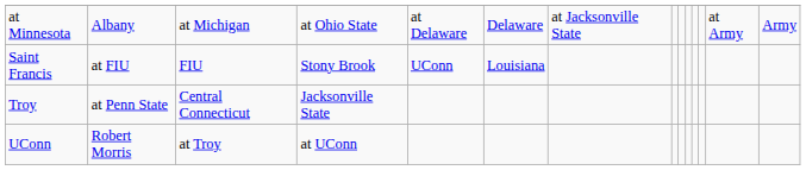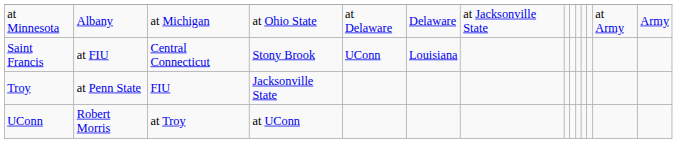 <table class="wikitable">
 <tr>
 </tr>
 <tr>
 <td>at <a href='#'>Minnesota</a></td>
 <td><a href='#'>Albany</a></td>
 <td>at <a href='#'>Michigan</a></td>
 <td>at <a href='#'>Ohio State</a></td>
 <td>at <a href='#'>Delaware</a></td>
 <td><a href='#'>Delaware</a></td>
 <td>at <a href='#'>Jacksonville State</a></td>
 <td></td>
 <td></td>
 <td></td>
 <td></td>
 <td></td>
 <td>at <a href='#'>Army</a></td>
 <td><a href='#'>Army</a></td>
 </tr>
 <tr>
 <td><a href='#'>Saint Francis</a></td>
 <td>at <a href='#'>FIU</a></td>
-<td><a href='#'>FIU</a></td>
+<td><a href='#'>Central Connecticut</a></td>
 <td><a href='#'>Stony Brook</a></td>
 <td><a href='#'>UConn</a></td>
 <td><a href='#'>Louisiana</a></td>
 <td></td>
 <td></td>
 <td></td>
 <td></td>
 <td></td>
 <td></td>
 <td></td>
 <td></td>
 </tr>
 <tr>
 <td><a href='#'>Troy</a></td>
 <td>at <a href='#'>Penn State</a></td>
-<td><a href='#'>Central Connecticut</a></td>
+<td><a href='#'>FIU</a></td>
 <td><a href='#'>Jacksonville State</a></td>
 <td></td>
 <td></td>
 <td></td>
 <td></td>
 <td></td>
 <td></td>
 <td></td>
 <td></td>
 <td></td>
 <td></td>
 </tr>
 <tr>
 <td><a href='#'>UConn</a></td>
 <td><a href='#'>Robert Morris</a></td>
 <td>at <a href='#'>Troy</a></td>
 <td>at <a href='#'>UConn</a></td>
 <td></td>
 <td></td>
 <td></td>
 <td></td>
 <td></td>
 <td></td>
 <td></td>
 <td></td>
 <td></td>
 <td></td>
 </tr>
 </table>
